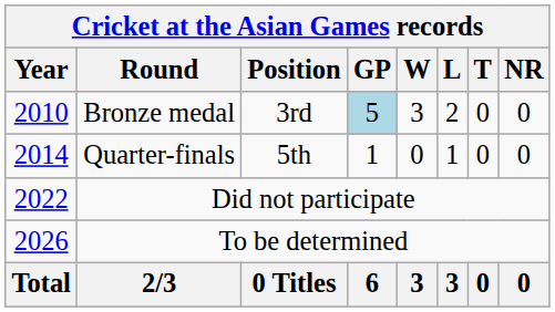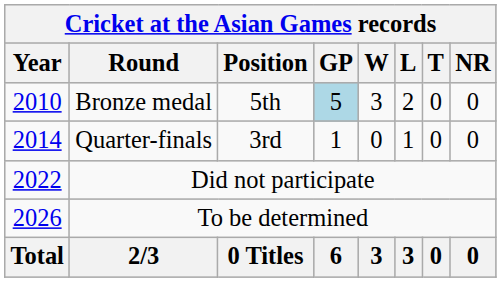 <table class="wikitable" style="text-align: center; width=900px;">
 <tr>
 <th colspan="8"><a href='#'>Cricket at the Asian Games</a> records</th>
 </tr>
 <tr>
 <th>Year</th>
 <th>Round</th>
 <th>Position</th>
 <th>GP</th>
 <th>W</th>
 <th>L</th>
 <th>T</th>
 <th>NR</th>
 </tr>
 <tr>
 <td> <a href='#'>2010</a></td>
 <td>Bronze medal</td>
-<td> 3rd</td>
+<td>5th</td>
 <td style="background: lightblue;">5</td>
 <td>3</td>
 <td>2</td>
 <td>0</td>
 <td>0</td>
 </tr>
 <tr>
 <td> <a href='#'>2014</a></td>
 <td>Quarter-finals</td>
-<td>5th</td>
+<td> 3rd</td>
 <td>1</td>
 <td>0</td>
 <td>1</td>
 <td>0</td>
 <td>0</td>
 </tr>
 <tr>
 <td> <a href='#'>2022</a></td>
 <td colspan=7>Did not participate</td>
 </tr>
 <tr>
 <td> <a href='#'>2026</a></td>
 <td colspan=7>To be determined</td>
 </tr>
 <tr>
 <th>Total</th>
 <th>2/3</th>
 <th>0 Titles</th>
 <th>6</th>
 <th>3</th>
 <th>3</th>
 <th>0</th>
 <th>0</th>
 </tr>
 </table>
